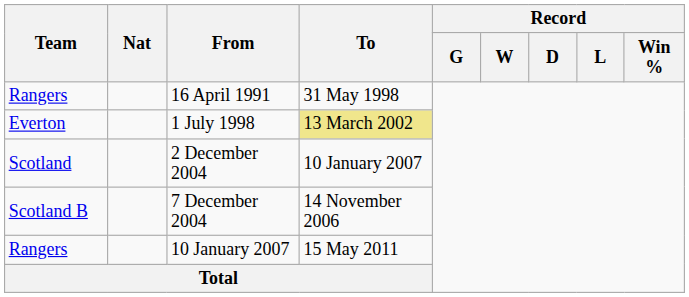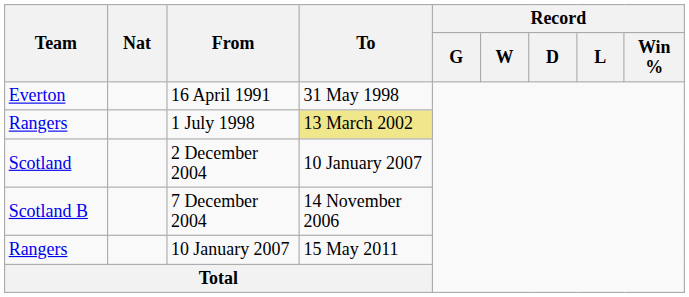 <table class="wikitable" style="text-align: center">
 <tr>
 <th rowspan=2! width=90>Team</th>
 <th rowspan=2! width=50>Nat</th>
 <th rowspan=2! width=120>From</th>
 <th rowspan=2! width=120>To</th>
 <th colspan=5>Record</th>
 </tr>
 <tr>
 <th width=40>G</th>
 <th width=40>W</th>
 <th width=40>D</th>
 <th width=40>L</th>
 <th width=50>Win %</th>
 </tr>
 <tr>
-<td align=left><a href='#'>Rangers</a></td>
+<td align=left><a href='#'>Everton</a></td>
 <td></td>
 <td align=left>16 April 1991</td>
 <td align=left>31 May 1998<br></td>
 </tr>
 <tr>
-<td align=left><a href='#'>Everton</a></td>
+<td align=left><a href='#'>Rangers</a></td>
 <td></td>
 <td align=left>1 July 1998</td>
 <td align=left style="background: khaki;">13 March 2002<br></td>
 </tr>
 <tr>
 <td align=left><a href='#'>Scotland</a></td>
 <td></td>
 <td align=left>2 December 2004</td>
 <td align=left>10 January 2007<br></td>
 </tr>
 <tr>
 <td align=left><a href='#'>Scotland B</a></td>
 <td></td>
 <td align=left>7 December 2004</td>
 <td align=left>14 November 2006<br></td>
 </tr>
 <tr>
 <td align=left><a href='#'>Rangers</a></td>
 <td></td>
 <td align=left>10 January 2007</td>
 <td align=left>15 May 2011<br></td>
 </tr>
 <tr>
 <th colspan=4>Total<br></th>
 </tr>
 </table>
